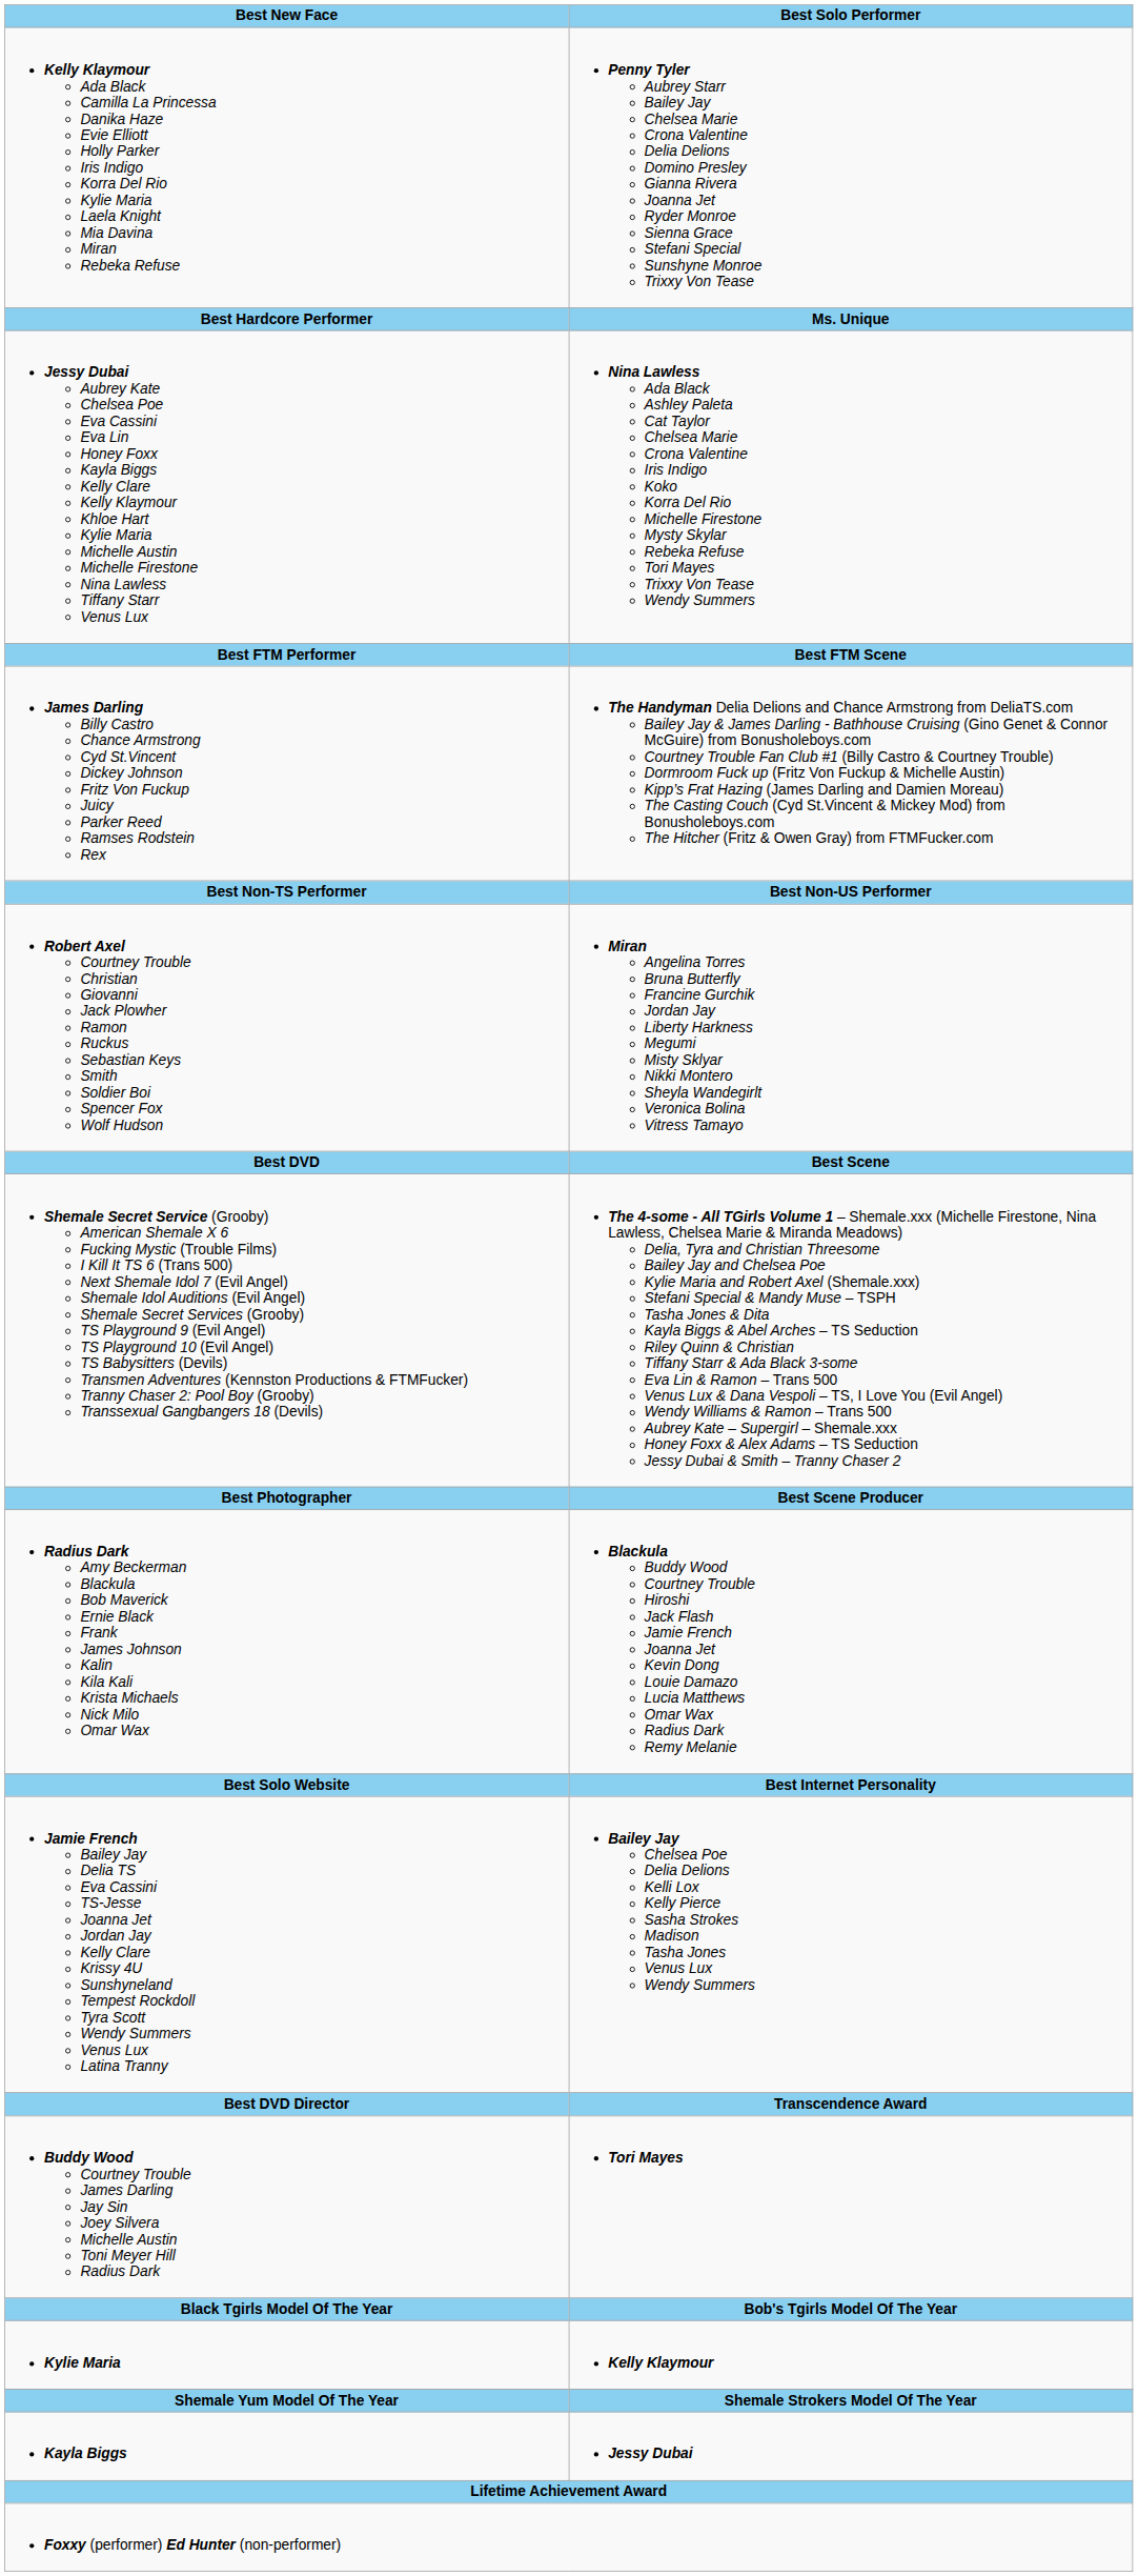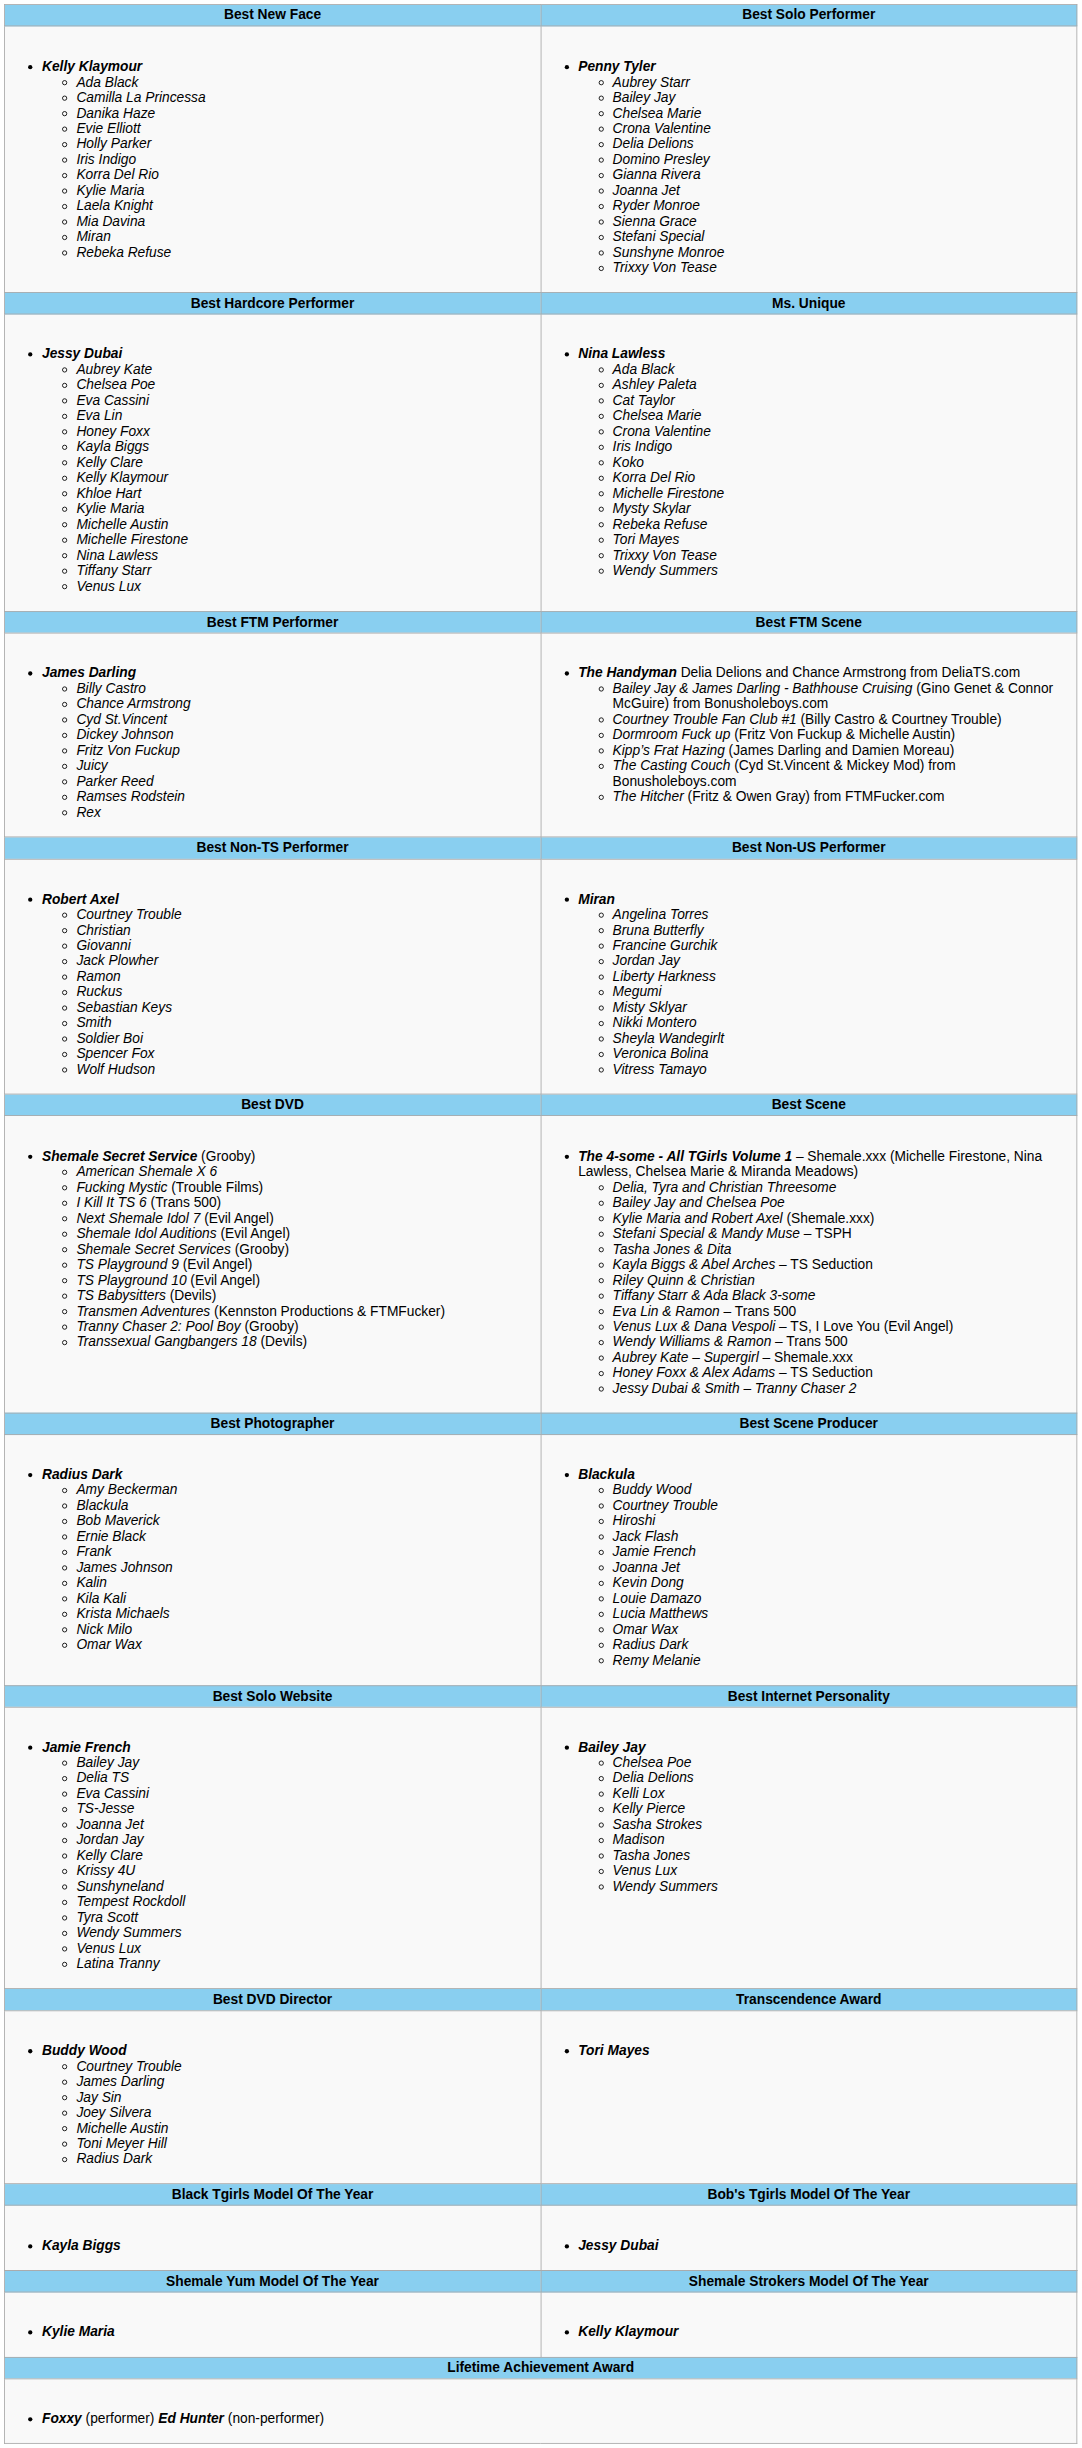 <table class=wikitable>
 <tr>
 <th style="background:#89cff0" width="50%">Best New Face</th>
 <th style="background:#89cff0" width="50%">Best Solo Performer</th>
 </tr>
 <tr>
 <td valign="top"><br><ul><li><strong><em>Kelly Klaymour</em></strong><ul><li><em>Ada Black</em></li><li><em>Camilla La Princessa</em></li><li><em>Danika Haze</em></li><li><em>Evie Elliott</em></li><li><em>Holly Parker</em></li><li><em>Iris Indigo</em></li><li><em>Korra Del Rio</em></li><li><em>Kylie Maria</em></li><li><em>Laela Knight</em></li><li><em>Mia Davina</em></li><li><em>Miran</em></li><li><em>Rebeka Refuse</em></li></ul></li></ul></td>
 <td valign="top"><br><ul><li><strong><em>Penny Tyler</em></strong><ul><li><em>Aubrey Starr</em></li><li><em>Bailey Jay</em></li><li><em>Chelsea Marie</em></li><li><em>Crona Valentine</em></li><li><em>Delia Delions</em></li><li><em>Domino Presley</em></li><li><em>Gianna Rivera</em></li><li><em>Joanna Jet</em></li><li><em>Ryder Monroe</em></li><li><em>Sienna Grace</em></li><li><em>Stefani Special</em></li><li><em>Sunshyne Monroe</em></li><li><em>Trixxy Von Tease</em></li></ul></li></ul></td>
 </tr>
 <tr>
 <th style="background:#89cff0" width="50%">Best Hardcore Performer</th>
 <th style="background:#89cff0" width="50%">Ms. Unique</th>
 </tr>
 <tr>
 <td valign="top"><br><ul><li><strong><em>Jessy Dubai</em></strong><ul><li><em>Aubrey Kate</em></li><li><em>Chelsea Poe</em></li><li><em>Eva Cassini</em></li><li><em>Eva Lin</em></li><li><em>Honey Foxx</em></li><li><em>Kayla Biggs</em></li><li><em>Kelly Clare</em></li><li><em>Kelly Klaymour</em></li><li><em>Khloe Hart</em></li><li><em>Kylie Maria</em></li><li><em>Michelle Austin</em></li><li><em>Michelle Firestone</em></li><li><em>Nina Lawless</em></li><li><em>Tiffany Starr</em></li><li><em>Venus Lux</em></li></ul></li></ul></td>
 <td valign="top"><br><ul><li><strong><em>Nina Lawless</em></strong><ul><li><em>Ada Black</em></li><li><em>Ashley Paleta</em></li><li><em>Cat Taylor</em></li><li><em>Chelsea Marie</em></li><li><em>Crona Valentine</em></li><li><em>Iris Indigo</em></li><li><em>Koko</em></li><li><em>Korra Del Rio</em></li><li><em>Michelle Firestone</em></li><li><em>Mysty Skylar</em></li><li><em>Rebeka Refuse</em></li><li><em>Tori Mayes</em></li><li><em>Trixxy Von Tease</em></li><li><em>Wendy Summers</em></li></ul></li></ul></td>
 </tr>
 <tr>
 <th style="background:#89cff0" width="50%">Best FTM Performer</th>
 <th style="background:#89cff0" width="50%">Best FTM Scene</th>
 </tr>
 <tr>
 <td valign="top"><br><ul><li><strong><em>James Darling</em></strong><ul><li><em>Billy Castro</em></li><li><em>Chance Armstrong</em></li><li><em>Cyd St.Vincent</em></li><li><em>Dickey Johnson</em></li><li><em>Fritz Von Fuckup</em></li><li><em>Juicy</em></li><li><em>Parker Reed</em></li><li><em>Ramses Rodstein</em></li><li><em>Rex</em></li></ul></li></ul></td>
 <td valign="top"><br><ul><li><strong><em>The Handyman</em></strong> Delia Delions and Chance Armstrong from DeliaTS.com<ul><li><em>Bailey Jay & James Darling - Bathhouse Cruising</em> (Gino Genet & Connor McGuire) from Bonusholeboys.com</li><li><em>Courtney Trouble Fan Club #1</em> (Billy Castro & Courtney Trouble)</li><li><em>Dormroom Fuck up</em> (Fritz Von Fuckup & Michelle Austin)</li><li><em>Kipp’s Frat Hazing</em> (James Darling and Damien Moreau)</li><li><em>The Casting Couch</em> (Cyd St.Vincent & Mickey Mod) from Bonusholeboys.com</li><li><em>The Hitcher</em> (Fritz & Owen Gray) from FTMFucker.com</li></ul></li></ul></td>
 </tr>
 <tr>
 <th style="background:#89cff0" width="50%">Best Non-TS Performer</th>
 <th style="background:#89cff0" width="50%">Best Non-US Performer</th>
 </tr>
 <tr>
 <td valign="top"><br><ul><li><strong><em>Robert Axel</em></strong><ul><li><em>Courtney Trouble</em></li><li><em>Christian</em></li><li><em>Giovanni</em></li><li><em>Jack Plowher</em></li><li><em>Ramon</em></li><li><em>Ruckus</em></li><li><em>Sebastian Keys</em></li><li><em>Smith</em></li><li><em>Soldier Boi</em></li><li><em>Spencer Fox</em></li><li><em>Wolf Hudson</em></li></ul></li></ul></td>
 <td valign="top"><br><ul><li><strong><em>Miran</em></strong><ul><li><em>Angelina Torres</em></li><li><em>Bruna Butterfly</em></li><li><em>Francine Gurchik</em></li><li><em>Jordan Jay</em></li><li><em>Liberty Harkness</em></li><li><em>Megumi</em></li><li><em>Misty Sklyar</em></li><li><em>Nikki Montero</em></li><li><em>Sheyla Wandegirlt</em></li><li><em>Veronica Bolina</em></li><li><em>Vitress Tamayo</em></li></ul></li></ul></td>
 </tr>
 <tr>
 <th style="background:#89cff0" width="50%">Best DVD</th>
 <th style="background:#89cff0" width="50%">Best Scene</th>
 </tr>
 <tr>
 <td valign="top"><br><ul><li><strong><em>Shemale Secret Service</em></strong> (Grooby)<ul><li><em>American Shemale X 6</em></li><li><em>Fucking Mystic</em> (Trouble Films)</li><li><em>I Kill It TS 6</em> (Trans 500)</li><li><em>Next Shemale Idol 7</em> (Evil Angel)</li><li><em>Shemale Idol Auditions</em> (Evil Angel)</li><li><em>Shemale Secret Services</em> (Grooby)</li><li><em>TS Playground 9</em> (Evil Angel)</li><li><em>TS Playground 10</em> (Evil Angel)</li><li><em>TS Babysitters</em> (Devils)</li><li><em>Transmen Adventures</em> (Kennston Productions & FTMFucker)</li><li><em>Tranny Chaser 2: Pool Boy</em> (Grooby)</li><li><em>Transsexual Gangbangers 18</em> (Devils)</li></ul></li></ul></td>
 <td valign="top"><br><ul><li><strong><em>The 4-some - All TGirls Volume 1</em></strong> – Shemale.xxx (Michelle Firestone, Nina Lawless, Chelsea Marie & Miranda Meadows)<ul><li><em>Delia, Tyra and Christian Threesome</em></li><li><em>Bailey Jay and Chelsea Poe</em></li><li><em>Kylie Maria and Robert Axel</em> (Shemale.xxx)</li><li><em>Stefani Special & Mandy Muse</em> – TSPH</li><li><em>Tasha Jones & Dita</em></li><li><em>Kayla Biggs & Abel Arches</em> – TS Seduction</li><li><em>Riley Quinn & Christian</em></li><li><em>Tiffany Starr & Ada Black 3-some</em></li><li><em>Eva Lin & Ramon</em> – Trans 500</li><li><em>Venus Lux & Dana Vespoli</em> – TS, I Love You (Evil Angel)</li><li><em>Wendy Williams & Ramon</em> – Trans 500</li><li><em>Aubrey Kate – Supergirl</em> – Shemale.xxx</li><li><em>Honey Foxx & Alex Adams</em> – TS Seduction</li><li><em>Jessy Dubai & Smith – Tranny Chaser 2</em></li></ul></li></ul></td>
 </tr>
 <tr>
 <th style="background:#89cff0" width="50%">Best Photographer</th>
 <th style="background:#89cff0" width="50%">Best Scene Producer</th>
 </tr>
 <tr>
 <td valign="top"><br><ul><li><strong><em>Radius Dark</em></strong><ul><li><em>Amy Beckerman</em></li><li><em>Blackula</em></li><li><em>Bob Maverick</em></li><li><em>Ernie Black</em></li><li><em>Frank</em></li><li><em>James Johnson</em></li><li><em>Kalin</em></li><li><em>Kila Kali</em></li><li><em>Krista Michaels</em></li><li><em>Nick Milo</em></li><li><em>Omar Wax</em></li></ul></li></ul></td>
 <td valign="top"><br><ul><li><strong><em>Blackula</em></strong><ul><li><em>Buddy Wood</em></li><li><em>Courtney Trouble</em></li><li><em>Hiroshi</em></li><li><em>Jack Flash</em></li><li><em>Jamie French</em></li><li><em>Joanna Jet</em></li><li><em>Kevin Dong</em></li><li><em>Louie Damazo</em></li><li><em>Lucia Matthews</em></li><li><em>Omar Wax</em></li><li><em>Radius Dark</em></li><li><em>Remy Melanie</em></li></ul></li></ul></td>
 </tr>
 <tr>
 <th style="background:#89cff0" width="50%">Best Solo Website</th>
 <th style="background:#89cff0" width="50%">Best Internet Personality</th>
 </tr>
 <tr>
 <td valign="top"><br><ul><li><strong><em>Jamie French</em></strong><ul><li><em>Bailey Jay</em></li><li><em>Delia TS</em></li><li><em>Eva Cassini</em></li><li><em>TS-Jesse</em></li><li><em>Joanna Jet</em></li><li><em>Jordan Jay</em></li><li><em>Kelly Clare</em></li><li><em>Krissy 4U</em></li><li><em>Sunshyneland</em></li><li><em>Tempest Rockdoll</em></li><li><em>Tyra Scott</em></li><li><em>Wendy Summers</em></li><li><em>Venus Lux</em></li><li><em>Latina Tranny</em></li></ul></li></ul></td>
 <td valign="top"><br><ul><li><strong><em>Bailey Jay</em></strong><ul><li><em>Chelsea Poe</em></li><li><em>Delia Delions</em></li><li><em>Kelli Lox</em></li><li><em>Kelly Pierce</em></li><li><em>Sasha Strokes</em></li><li><em>Madison</em></li><li><em>Tasha Jones</em></li><li><em>Venus Lux</em></li><li><em>Wendy Summers</em></li></ul></li></ul></td>
 </tr>
 <tr>
 <th style="background:#89cff0" width="50%">Best DVD Director</th>
 <th style="background:#89cff0" width="50%">Transcendence Award</th>
 </tr>
 <tr>
 <td valign="top"><br><ul><li><strong><em>Buddy Wood</em></strong><ul><li><em>Courtney Trouble</em></li><li><em>James Darling</em></li><li><em>Jay Sin</em></li><li><em>Joey Silvera</em></li><li><em>Michelle Austin</em></li><li><em>Toni Meyer Hill</em></li><li><em>Radius Dark</em></li></ul></li></ul></td>
 <td valign="top"><br><ul><li><strong><em>Tori Mayes</em></strong></li></ul></td>
 </tr>
 <tr>
 <th style="background:#89cff0" width="50%">Black Tgirls Model Of The Year</th>
 <th style="background:#89cff0" width="50%">Bob's Tgirls Model Of The Year</th>
 </tr>
 <tr>
-<td valign="top"><br><ul><li><strong><em>Kylie Maria</em></strong></li></ul></td>
-<td valign="top"><br><ul><li><strong><em>Kelly Klaymour</em></strong></li></ul></td>
+<td valign="top"><br><ul><li><strong><em>Kayla Biggs</em></strong></li></ul></td>
+<td valign="top"><br><ul><li><strong><em>Jessy Dubai</em></strong></li></ul></td>
 </tr>
 <tr>
 </tr>
 <tr>
 <th style="background:#89cff0" width="50%">Shemale Yum Model Of The Year</th>
 <th style="background:#89cff0" width="50%">Shemale Strokers Model Of The Year</th>
 </tr>
 <tr>
-<td valign="top"><br><ul><li><strong><em>Kayla Biggs</em></strong></li></ul></td>
-<td valign="top"><br><ul><li><strong><em>Jessy Dubai</em></strong></li></ul></td>
+<td valign="top"><br><ul><li><strong><em>Kylie Maria</em></strong></li></ul></td>
+<td valign="top"><br><ul><li><strong><em>Kelly Klaymour</em></strong></li></ul></td>
 </tr>
 <tr>
 <th colspan=2 style="background:#89cff0" width="50%">Lifetime Achievement Award</th>
 </tr>
 <tr>
 <td colspan=2 valign="top"><br><ul><li><strong><em>Foxxy</em></strong> (performer) <strong><em>Ed Hunter</em></strong> (non-performer)</li></ul></td>
 </tr>
 </table>
